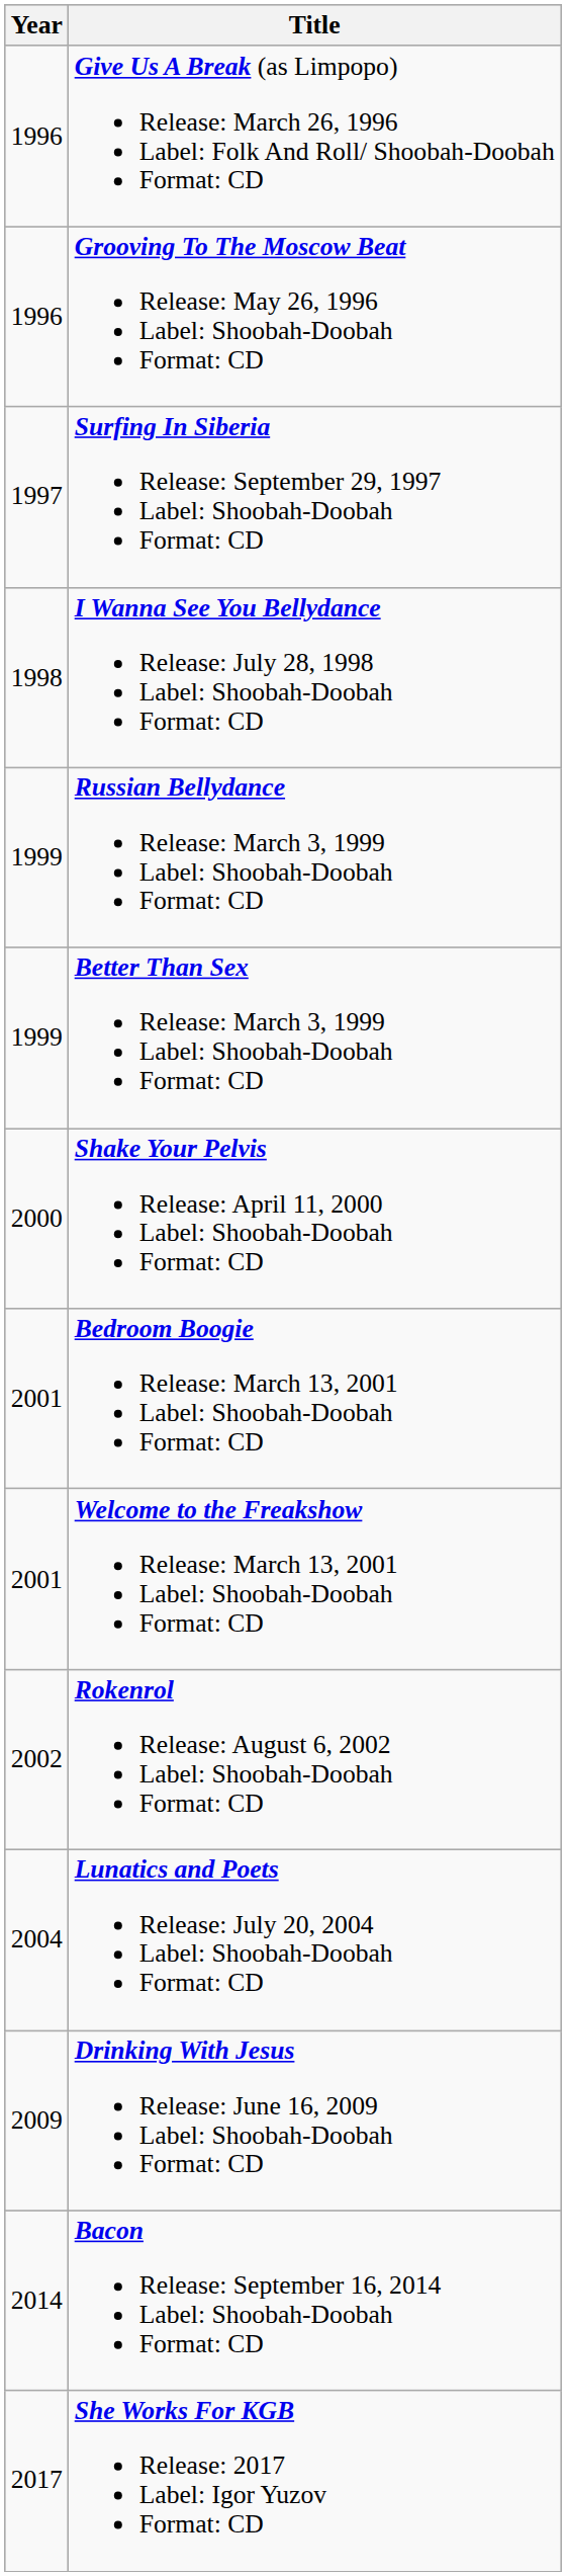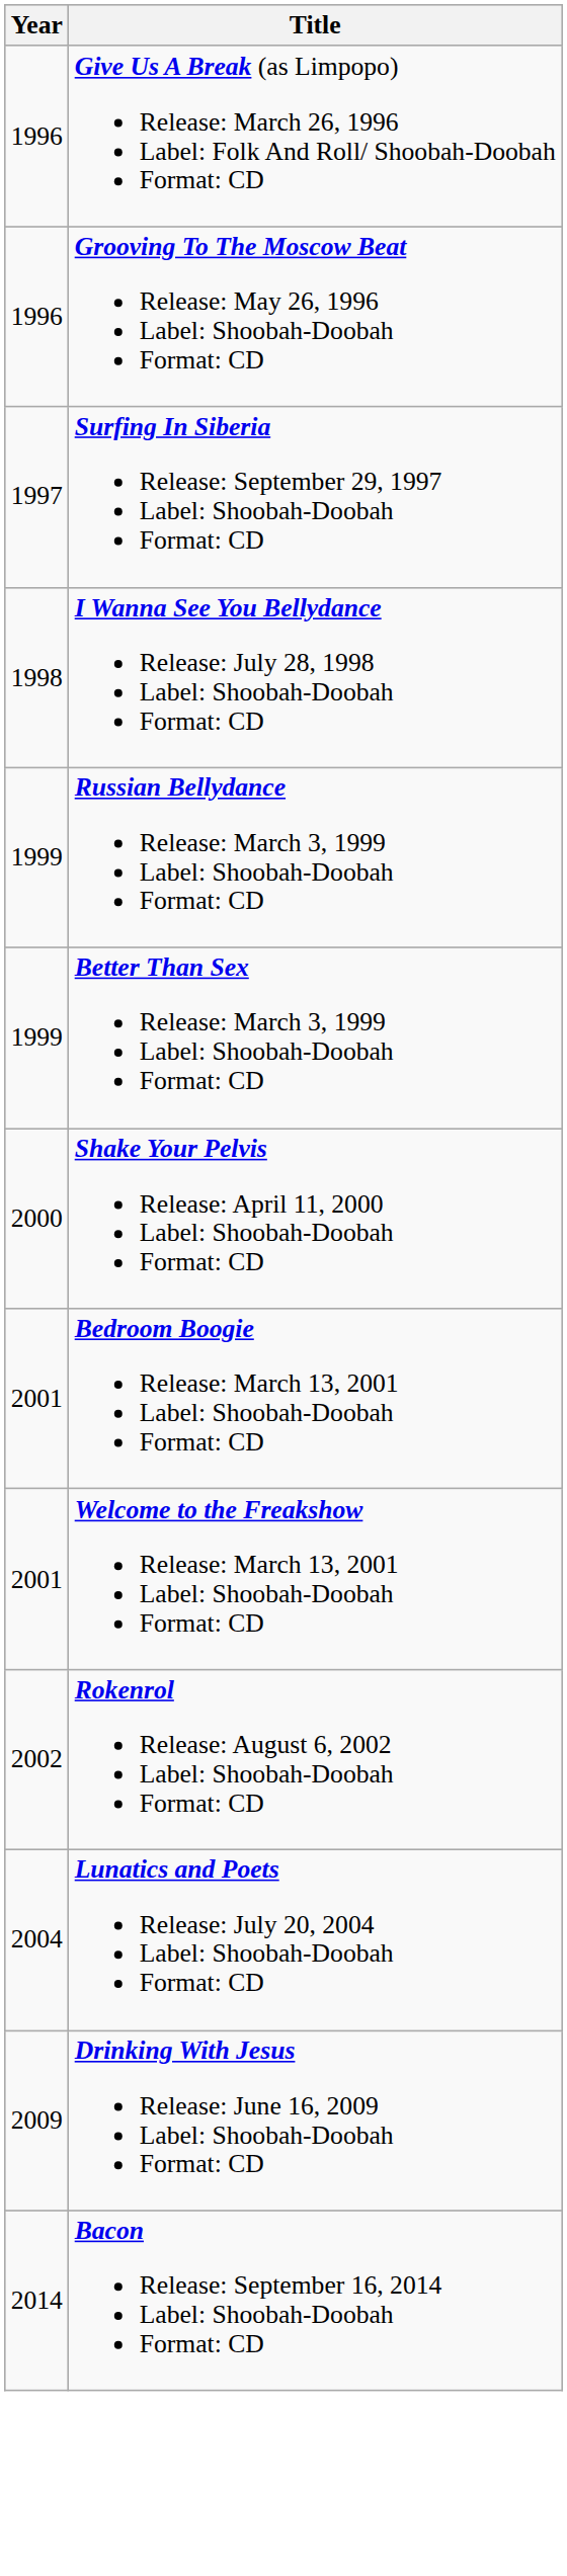 <table class="wikitable">
 <tr>
 <th>Year</th>
 <th>Title</th>
 </tr>
 <tr>
 <td>1996</td>
 <td style="text-align:left;"><strong><em><a href='#'>Give Us A Break</a></em></strong> (as Limpopo)<br><ul><li>Release: March 26, 1996</li><li>Label: Folk And Roll/ Shoobah-Doobah</li><li>Format: CD</li></ul></td>
 </tr>
 <tr>
 <td>1996</td>
 <td style="text-align:left;"><strong><em><a href='#'>Grooving To The Moscow Beat</a></em></strong><br><ul><li>Release: May 26, 1996</li><li>Label: Shoobah-Doobah</li><li>Format: CD</li></ul></td>
 </tr>
 <tr>
 <td>1997</td>
 <td style="text-align:left;"><strong><em><a href='#'>Surfing In Siberia</a></em></strong><br><ul><li>Release: September 29, 1997</li><li>Label: Shoobah-Doobah</li><li>Format: CD</li></ul></td>
 </tr>
 <tr>
 <td>1998</td>
 <td style="text-align:left;"><strong><em><a href='#'>I Wanna See You Bellydance</a></em></strong><br><ul><li>Release: July 28, 1998</li><li>Label: Shoobah-Doobah</li><li>Format: CD</li></ul></td>
 </tr>
 <tr>
 <td>1999</td>
 <td style="text-align:left;"><strong><em><a href='#'>Russian Bellydance</a></em></strong><br><ul><li>Release: March 3, 1999</li><li>Label: Shoobah-Doobah</li><li>Format: CD</li></ul></td>
 </tr>
 <tr>
 <td>1999</td>
 <td style="text-align:left;"><strong><em><a href='#'>Better Than Sex</a></em></strong><br><ul><li>Release: March 3, 1999</li><li>Label: Shoobah-Doobah</li><li>Format: CD</li></ul></td>
 </tr>
 <tr>
 <td>2000</td>
 <td style="text-align:left;"><strong><em><a href='#'>Shake Your Pelvis</a></em></strong><br><ul><li>Release: April 11, 2000</li><li>Label: Shoobah-Doobah</li><li>Format: CD</li></ul></td>
 </tr>
 <tr>
 <td>2001</td>
 <td style="text-align:left;"><strong><em><a href='#'>Bedroom Boogie</a></em></strong><br><ul><li>Release: March 13, 2001</li><li>Label: Shoobah-Doobah</li><li>Format: CD</li></ul></td>
 </tr>
 <tr>
 <td>2001</td>
 <td style="text-align:left;"><strong><em><a href='#'>Welcome to the Freakshow</a></em></strong><br><ul><li>Release: March 13, 2001</li><li>Label: Shoobah-Doobah</li><li>Format: CD</li></ul></td>
 </tr>
 <tr>
 <td>2002</td>
 <td style="text-align:left;"><strong><em><a href='#'>Rokenrol</a></em></strong><br><ul><li>Release: August 6, 2002</li><li>Label: Shoobah-Doobah</li><li>Format: CD</li></ul></td>
 </tr>
 <tr>
 <td>2004</td>
 <td style="text-align:left;"><strong><em><a href='#'>Lunatics and Poets</a></em></strong><br><ul><li>Release: July 20, 2004</li><li>Label: Shoobah-Doobah</li><li>Format: CD</li></ul></td>
 </tr>
 <tr>
 <td>2009</td>
 <td style="text-align:left;"><strong><em><a href='#'>Drinking With Jesus</a></em></strong><br><ul><li>Release: June 16, 2009</li><li>Label: Shoobah-Doobah</li><li>Format: CD</li></ul></td>
 </tr>
 <tr>
 <td>2014</td>
 <td style="text-align:left;"><strong><em><a href='#'>Bacon</a></em></strong><br><ul><li>Release: September 16, 2014</li><li>Label: Shoobah-Doobah</li><li>Format: CD</li></ul></td>
 </tr>
-<tr>
-<td>2017</td>
-<td style="text-align:left;"><strong><em><a href='#'>She Works For KGB</a></em></strong><br><ul><li>Release: 2017</li><li>Label: Igor Yuzov</li><li>Format: CD</li></ul></td>
-</tr>
 </table>
